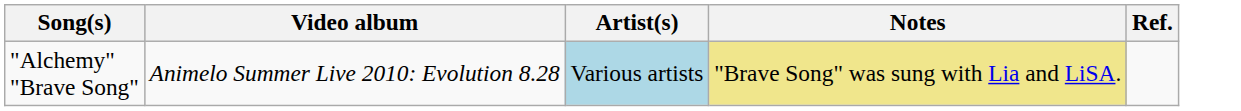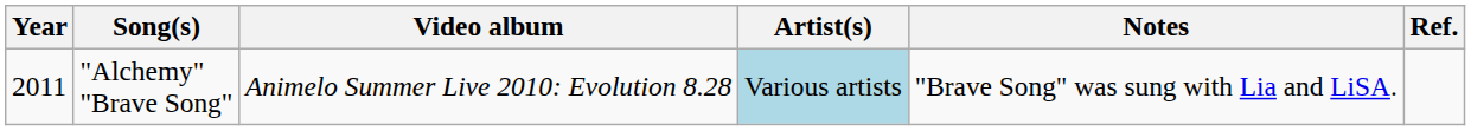 <table class="wikitable">
 <tr>
+<th>Year</th>
 <th>Song(s)</th>
 <th>Video album</th>
 <th>Artist(s)</th>
 <th>Notes</th>
 <th>Ref.</th>
 </tr>
 <tr>
+<td>2011</td>
 <td>"Alchemy"<br>"Brave Song"</td>
 <td><em>Animelo Summer Live 2010: Evolution 8.28</em></td>
 <td rowspan="1" style="background: lightblue;">Various artists</td>
-<td style="background: khaki;">"Brave Song" was sung with <a href='#'>Lia</a> and <a href='#'>LiSA</a>.</td>
+<td>"Brave Song" was sung with <a href='#'>Lia</a> and <a href='#'>LiSA</a>.</td>
 <td></td>
 </tr>
 </table>
